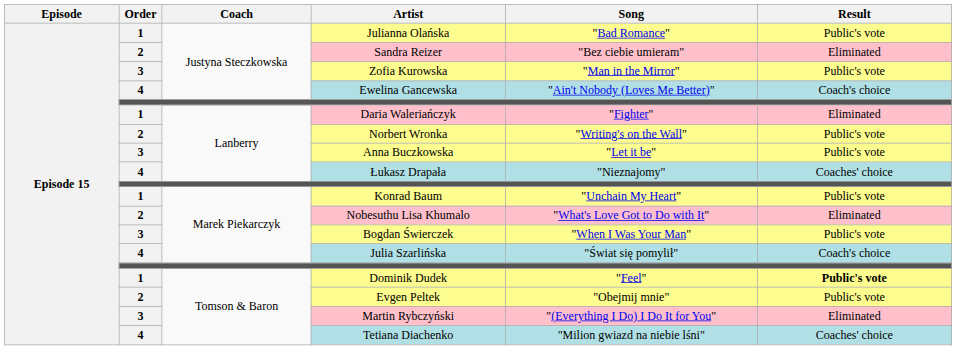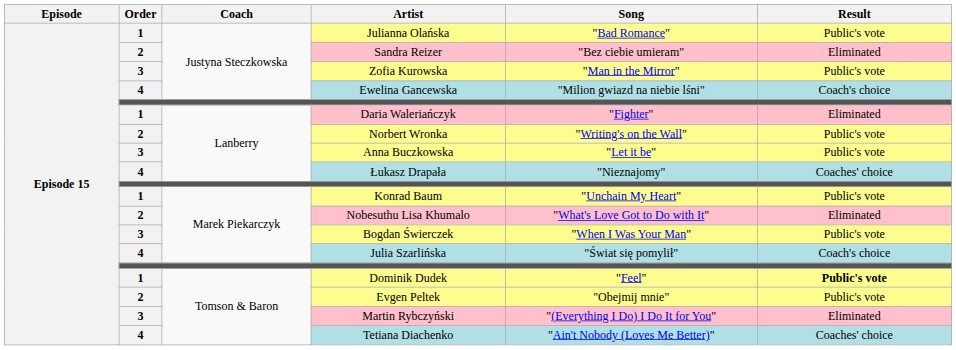 <table class="wikitable" style="text-align:center; width:100%">
 <tr>
 <th scope="col" style="width:10%">Episode</th>
 <th scope="col" style="width:03%">Order</th>
 <th scope="col" style="width:13%">Coach</th>
 <th scope="col" style="width:17%">Artist</th>
 <th scope="col" style="width:22%">Song</th>
 <th scope="col" style="width:17%">Result</th>
 </tr>
 <tr>
 <th rowspan="34">Episode 15 </th>
 <th scope="row">1</th>
 <td rowspan="4">Justyna Steczkowska</td>
 <td style="background:#fdfc8f">Julianna Olańska</td>
 <td style="background:#fdfc8f">"<a href='#'>Bad Romance</a>"</td>
 <td style="background:#fdfc8f">Public's vote</td>
 </tr>
 <tr>
 <th scope="row">2</th>
 <td style="background:pink">Sandra Reizer</td>
 <td style="background:pink">"Bez ciebie umieram"</td>
 <td style="background:pink">Eliminated</td>
 </tr>
 <tr>
 <th scope="row">3</th>
 <td style="background:#fdfc8f">Zofia Kurowska</td>
 <td style="background:#fdfc8f">"<a href='#'>Man in the Mirror</a>"</td>
 <td style="background:#fdfc8f">Public's vote</td>
 </tr>
 <tr>
 <th scope="row">4</th>
 <td style="background:#b0e0e6">Ewelina Gancewska</td>
-<td style="background:#b0e0e6">"<a href='#'>Ain't Nobody (Loves Me Better)</a>"</td>
+<td style="background:#b0e0e6">"Milion gwiazd na niebie lśni"</td>
 <td style="background:#b0e0e6">Coach's choice</td>
 </tr>
 <tr>
 <td colspan="5" style="background:#555"></td>
 </tr>
 <tr>
 <th scope="row">1</th>
 <td rowspan="4">Lanberry</td>
 <td style="background:pink">Daria Waleriańczyk</td>
 <td style="background:pink">"<a href='#'>Fighter</a>"</td>
 <td style="background:pink">Eliminated</td>
 </tr>
 <tr>
 <th scope="row">2</th>
 <td style="background:#fdfc8f">Norbert Wronka</td>
 <td style="background:#fdfc8f">"<a href='#'>Writing's on the Wall</a>"</td>
 <td style="background:#fdfc8f">Public's vote</td>
 </tr>
 <tr>
 <th scope="row">3</th>
 <td style="background:#fdfc8f">Anna Buczkowska</td>
 <td style="background:#fdfc8f">"<a href='#'>Let it be</a>"</td>
 <td style="background:#fdfc8f">Public's vote</td>
 </tr>
 <tr>
 <th scope="row">4</th>
 <td style="background:#b0e0e6">Łukasz Drapała</td>
 <td style="background:#b0e0e6">"Nieznajomy"</td>
 <td style="background:#b0e0e6">Coaches' choice</td>
 </tr>
 <tr>
 <td colspan="5" style="background:#555"></td>
 </tr>
 <tr>
 <th scope="row">1</th>
 <td rowspan="4">Marek Piekarczyk</td>
 <td style="background:#fdfc8f">Konrad Baum</td>
 <td style="background:#fdfc8f">"<a href='#'>Unchain My Heart</a>"</td>
 <td style="background:#fdfc8f">Public's vote</td>
 </tr>
 <tr>
 <th scope="row">2</th>
 <td style="background:pink">Nobesuthu Lisa Khumalo</td>
 <td style="background:pink">"<a href='#'>What's Love Got to Do with It</a>"</td>
 <td style="background:pink">Eliminated</td>
 </tr>
 <tr>
 <th scope="row">3</th>
 <td style="background:#fdfc8f">Bogdan Świerczek</td>
 <td style="background:#fdfc8f">"<a href='#'>When I Was Your Man</a>"</td>
 <td style="background:#fdfc8f">Public's vote</td>
 </tr>
 <tr>
 <th scope="row">4</th>
 <td style="background:#b0e0e6">Julia Szarlińska</td>
 <td style="background:#b0e0e6">"Świat się pomylił"</td>
 <td style="background:#b0e0e6">Coach's choice</td>
 </tr>
 <tr>
 <td colspan="5" style="background:#555"></td>
 </tr>
 <tr>
 <th scope="row">1</th>
 <td rowspan="4">Tomson & Baron</td>
 <td style="background:#fdfc8f">Dominik Dudek</td>
 <td style="background:#fdfc8f">"<a href='#'>Feel</a>"</td>
 <td style="background:#fdfc8f"><strong>Public's vote</strong></td>
 </tr>
 <tr>
 <th scope="row">2</th>
 <td style="background:#fdfc8f">Evgen Peltek</td>
 <td style="background:#fdfc8f">"Obejmij mnie"</td>
 <td style="background:#fdfc8f">Public's vote</td>
 </tr>
 <tr>
 <th scope="row">3</th>
 <td style="background:pink">Martin Rybczyński</td>
 <td style="background:pink">"<a href='#'>(Everything I Do) I Do It for You</a>"</td>
 <td style="background:pink">Eliminated</td>
 </tr>
 <tr>
 <th scope="row">4</th>
 <td style="background:#b0e0e6">Tetiana Diachenko</td>
-<td style="background:#b0e0e6">"Milion gwiazd na niebie lśni"</td>
+<td style="background:#b0e0e6">"<a href='#'>Ain't Nobody (Loves Me Better)</a>"</td>
 <td style="background:#b0e0e6">Coaches' choice</td>
 </tr>
 </table>
